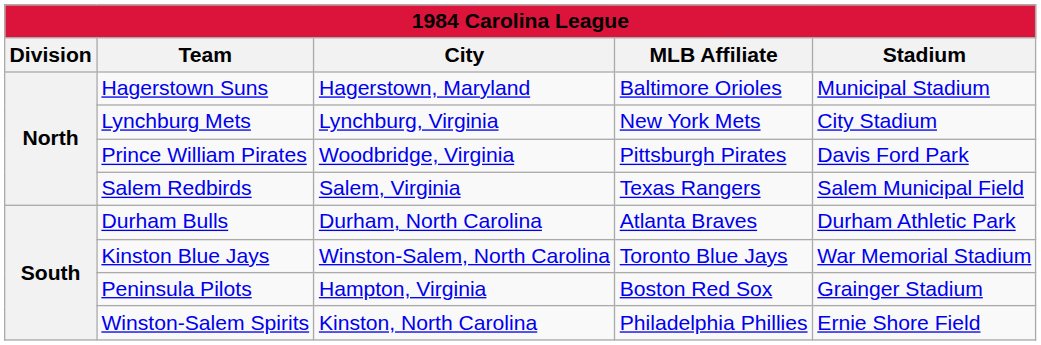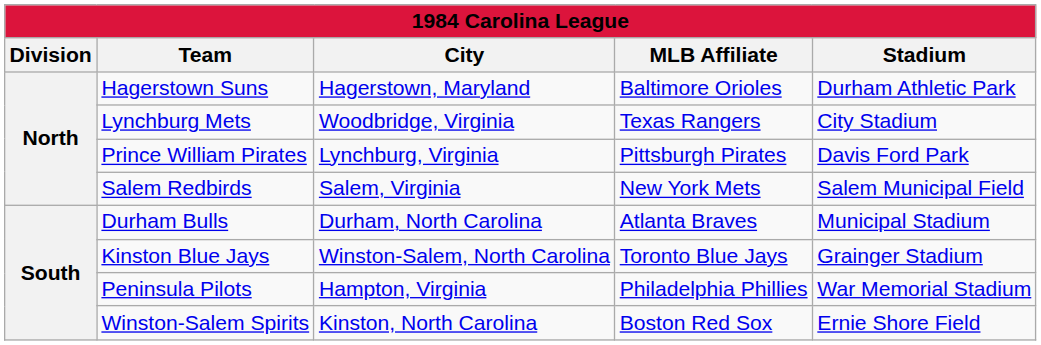 <table class="wikitable" style="width:auto">
 <tr>
 <td bgcolor="#DC143C" align="center" colspan="7"><strong><span>1984 Carolina League</span></strong></td>
 </tr>
 <tr>
 <th>Division</th>
 <th>Team</th>
 <th>City</th>
 <th>MLB Affiliate</th>
 <th>Stadium</th>
 </tr>
 <tr>
 <th rowspan="4">North</th>
 <td><a href='#'>Hagerstown Suns</a></td>
 <td><a href='#'>Hagerstown, Maryland</a></td>
 <td><a href='#'>Baltimore Orioles</a></td>
-<td><a href='#'>Municipal Stadium</a></td>
+<td><a href='#'>Durham Athletic Park</a></td>
 </tr>
 <tr>
 <td><a href='#'>Lynchburg Mets</a></td>
-<td><a href='#'>Lynchburg, Virginia</a></td>
-<td><a href='#'>New York Mets</a></td>
+<td><a href='#'>Woodbridge, Virginia</a></td>
+<td><a href='#'>Texas Rangers</a></td>
 <td><a href='#'>City Stadium</a></td>
 </tr>
 <tr>
 <td><a href='#'>Prince William Pirates</a></td>
-<td><a href='#'>Woodbridge, Virginia</a></td>
+<td><a href='#'>Lynchburg, Virginia</a></td>
 <td><a href='#'>Pittsburgh Pirates</a></td>
 <td><a href='#'>Davis Ford Park</a></td>
 </tr>
 <tr>
 <td><a href='#'>Salem Redbirds</a></td>
 <td><a href='#'>Salem, Virginia</a></td>
-<td><a href='#'>Texas Rangers</a></td>
+<td><a href='#'>New York Mets</a></td>
 <td><a href='#'>Salem Municipal Field</a></td>
 </tr>
 <tr>
 <th rowspan="4">South</th>
 <td><a href='#'>Durham Bulls</a></td>
 <td><a href='#'>Durham, North Carolina</a></td>
 <td><a href='#'>Atlanta Braves</a></td>
-<td><a href='#'>Durham Athletic Park</a></td>
+<td><a href='#'>Municipal Stadium</a></td>
 </tr>
 <tr>
 <td><a href='#'>Kinston Blue Jays</a></td>
 <td><a href='#'>Winston-Salem, North Carolina</a></td>
 <td><a href='#'>Toronto Blue Jays</a></td>
-<td><a href='#'>War Memorial Stadium</a></td>
+<td><a href='#'>Grainger Stadium</a></td>
 </tr>
 <tr>
 <td><a href='#'>Peninsula Pilots</a></td>
 <td><a href='#'>Hampton, Virginia</a></td>
-<td><a href='#'>Boston Red Sox</a></td>
-<td><a href='#'>Grainger Stadium</a></td>
+<td><a href='#'>Philadelphia Phillies</a></td>
+<td><a href='#'>War Memorial Stadium</a></td>
 </tr>
 <tr>
 <td><a href='#'>Winston-Salem Spirits</a></td>
 <td><a href='#'>Kinston, North Carolina</a></td>
-<td><a href='#'>Philadelphia Phillies</a></td>
+<td><a href='#'>Boston Red Sox</a></td>
 <td><a href='#'>Ernie Shore Field</a></td>
 </tr>
 </table>
